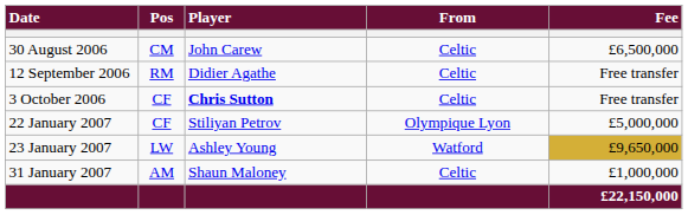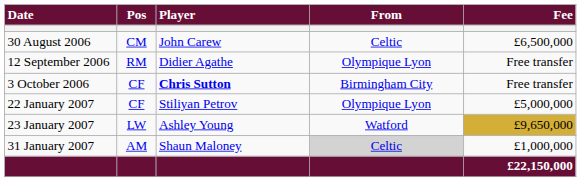 <table class="wikitable">
 <tr>
 <th style="background:#670E36; color:#ffffff; text-align:left; width:130px">Date</th>
 <th style="background:#670E36; color:#ffffff; text-align:center; width:40px">Pos</th>
 <th style="background:#670E36; color:#ffffff; text-align:left; width:180px">Player</th>
 <th style="background:#670E36; color:#ffffff; text-align:center; width:180px">From</th>
 <th style="background:#670E36; color:#ffffff; text-align:right; width:130px">Fee</th>
 </tr>
 <tr>
 <th></th>
 <th></th>
 <th></th>
 <th></th>
 <th></th>
 </tr>
 <tr>
 <td>30 August 2006</td>
 <td style="text-align:center;"><a href='#'>CM</a></td>
 <td> <a href='#'>John Carew</a></td>
 <td style="text-align:center;"> <a href='#'>Celtic</a></td>
 <td style="text-align:right;">£6,500,000</td>
 </tr>
 <tr>
 <td>12 September 2006</td>
 <td style="text-align:center;"><a href='#'>RM</a></td>
 <td> <a href='#'>Didier Agathe</a></td>
-<td style="text-align:center;"> <a href='#'>Celtic</a></td>
+<td style="text-align:center;"> <a href='#'>Olympique Lyon</a></td>
 <td style="text-align:right;">Free transfer</td>
 </tr>
 <tr>
 <td>3 October 2006</td>
 <td style="text-align:center;"><a href='#'>CF</a></td>
 <td><strong><a href='#'>Chris Sutton</a></strong></td>
-<td style="text-align:center;"> <a href='#'>Celtic</a></td>
+<td style="text-align:center;"><a href='#'>Birmingham City</a></td>
 <td style="text-align:right;">Free transfer</td>
 </tr>
 <tr>
 <td>22 January 2007</td>
 <td style="text-align:center;"><a href='#'>CF</a></td>
 <td> <a href='#'>Stiliyan Petrov</a></td>
 <td style="text-align:center;"> <a href='#'>Olympique Lyon</a></td>
 <td style="text-align:right;">£5,000,000<br> </td>
 </tr>
 <tr>
 <td>23 January 2007</td>
 <td style="text-align:center;"><a href='#'>LW</a></td>
 <td><a href='#'>Ashley Young</a></td>
 <td style="text-align:center;"><a href='#'>Watford</a></td>
 <td style="text-align:right; background:#D4AF37">£9,650,000</td>
 </tr>
 <tr>
 <td>31 January 2007</td>
 <td style="text-align:center;"><a href='#'>AM</a></td>
 <td> <a href='#'>Shaun Maloney</a></td>
-<td style="text-align:center;"> <a href='#'>Celtic</a></td>
+<td style="background: lightgrey; text-align:center;"> <a href='#'>Celtic</a></td>
 <td style="text-align:right;">£1,000,000</td>
 </tr>
 <tr>
 <th style="background:#670E36;"></th>
 <th style="background:#670E36;"></th>
 <th style="background:#670E36;"></th>
 <th style="background:#670E36;"></th>
 <th style="background:#670E36; color:#ffffff; text-align:right;"><strong>£22,150,000</strong></th>
 </tr>
 </table>
